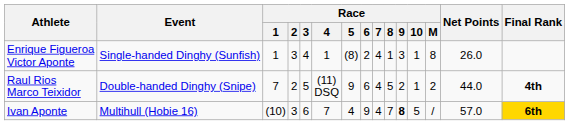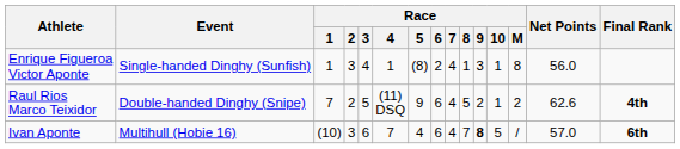 <table class="wikitable" border="1" style="font-size:90%">
 <tr>
 <th rowspan=2>Athlete</th>
 <th rowspan=2>Event</th>
 <th colspan=11>Race</th>
 <th rowspan=2>Net Points</th>
 <th rowspan=2>Final Rank</th>
 </tr>
 <tr>
 <th>1</th>
 <th>2</th>
 <th>3</th>
 <th>4</th>
 <th>5</th>
 <th>6</th>
 <th>7</th>
 <th>8</th>
 <th>9</th>
 <th>10</th>
 <th>M</th>
 </tr>
 <tr align=center>
 <td align=left><a href='#'>Enrique Figueroa</a><br><a href='#'>Victor Aponte</a></td>
 <td align=left><a href='#'>Single-handed Dinghy (Sunfish)</a></td>
 <td>1</td>
 <td>3</td>
 <td>4</td>
 <td>1</td>
 <td>(8)</td>
 <td>2</td>
 <td>4</td>
 <td>1</td>
 <td>3</td>
 <td>1</td>
 <td>8</td>
-<td>26.0</td>
+<td>56.0</td>
 <td></td>
 </tr>
 <tr align=center>
 <td align=left><a href='#'>Raul Rios</a><br><a href='#'>Marco Teixidor</a></td>
 <td align=left><a href='#'>Double-handed Dinghy (Snipe)</a></td>
 <td>7</td>
 <td>2</td>
 <td>5</td>
 <td>(11)<br>DSQ</td>
 <td>9</td>
 <td>6</td>
 <td>4</td>
 <td>5</td>
 <td>2</td>
 <td>1</td>
 <td>2</td>
-<td>44.0</td>
+<td>62.6</td>
 <td><strong>4th</strong></td>
 </tr>
 <tr align=center>
 <td align=left><a href='#'>Ivan Aponte</a></td>
 <td align=left><a href='#'>Multihull (Hobie 16)</a></td>
 <td>(10)</td>
 <td>3</td>
 <td>6</td>
 <td>7</td>
 <td>4</td>
-<td>9</td>
+<td>6</td>
 <td>4</td>
 <td>7</td>
 <td><strong>8</strong></td>
 <td>5</td>
 <td>/</td>
 <td>57.0</td>
-<td style="background: gold;"><strong>6th</strong></td>
+<td><strong>6th</strong></td>
 </tr>
 </table>
